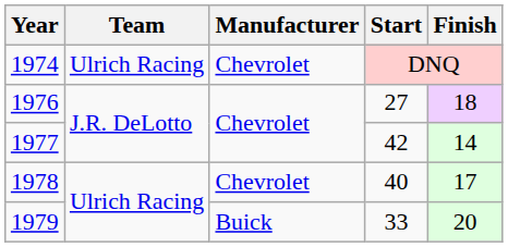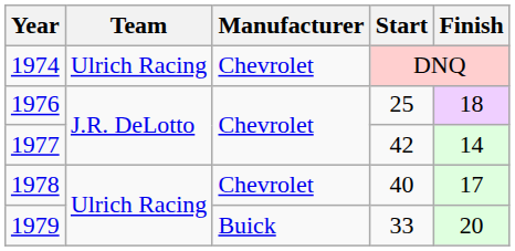 <table class="wikitable" style="font-size: 90%;">
 <tr>
 <th>Year</th>
 <th>Team</th>
 <th>Manufacturer</th>
 <th>Start</th>
 <th>Finish</th>
 </tr>
 <tr>
 <td><a href='#'>1974</a></td>
 <td><a href='#'>Ulrich Racing</a></td>
 <td><a href='#'>Chevrolet</a></td>
 <td align=center colspan=2 style="background:#FFCFCF;">DNQ</td>
 </tr>
 <tr>
 <td><a href='#'>1976</a></td>
 <td rowspan=2><a href='#'>J.R. DeLotto</a></td>
 <td rowspan=2><a href='#'>Chevrolet</a></td>
-<td align=center>27</td>
+<td align=center>25</td>
 <td align=center style="background:#EFCFFF;">18</td>
 </tr>
 <tr>
 <td><a href='#'>1977</a></td>
 <td align=center>42</td>
 <td align=center style="background:#DFFFDF;">14</td>
 </tr>
 <tr>
 <td><a href='#'>1978</a></td>
 <td rowspan=2><a href='#'>Ulrich Racing</a></td>
 <td><a href='#'>Chevrolet</a></td>
 <td align=center>40</td>
 <td align=center style="background:#DFFFDF;">17</td>
 </tr>
 <tr>
 <td><a href='#'>1979</a></td>
 <td><a href='#'>Buick</a></td>
 <td align=center>33</td>
 <td align=center style="background:#DFFFDF;">20</td>
 </tr>
 </table>
